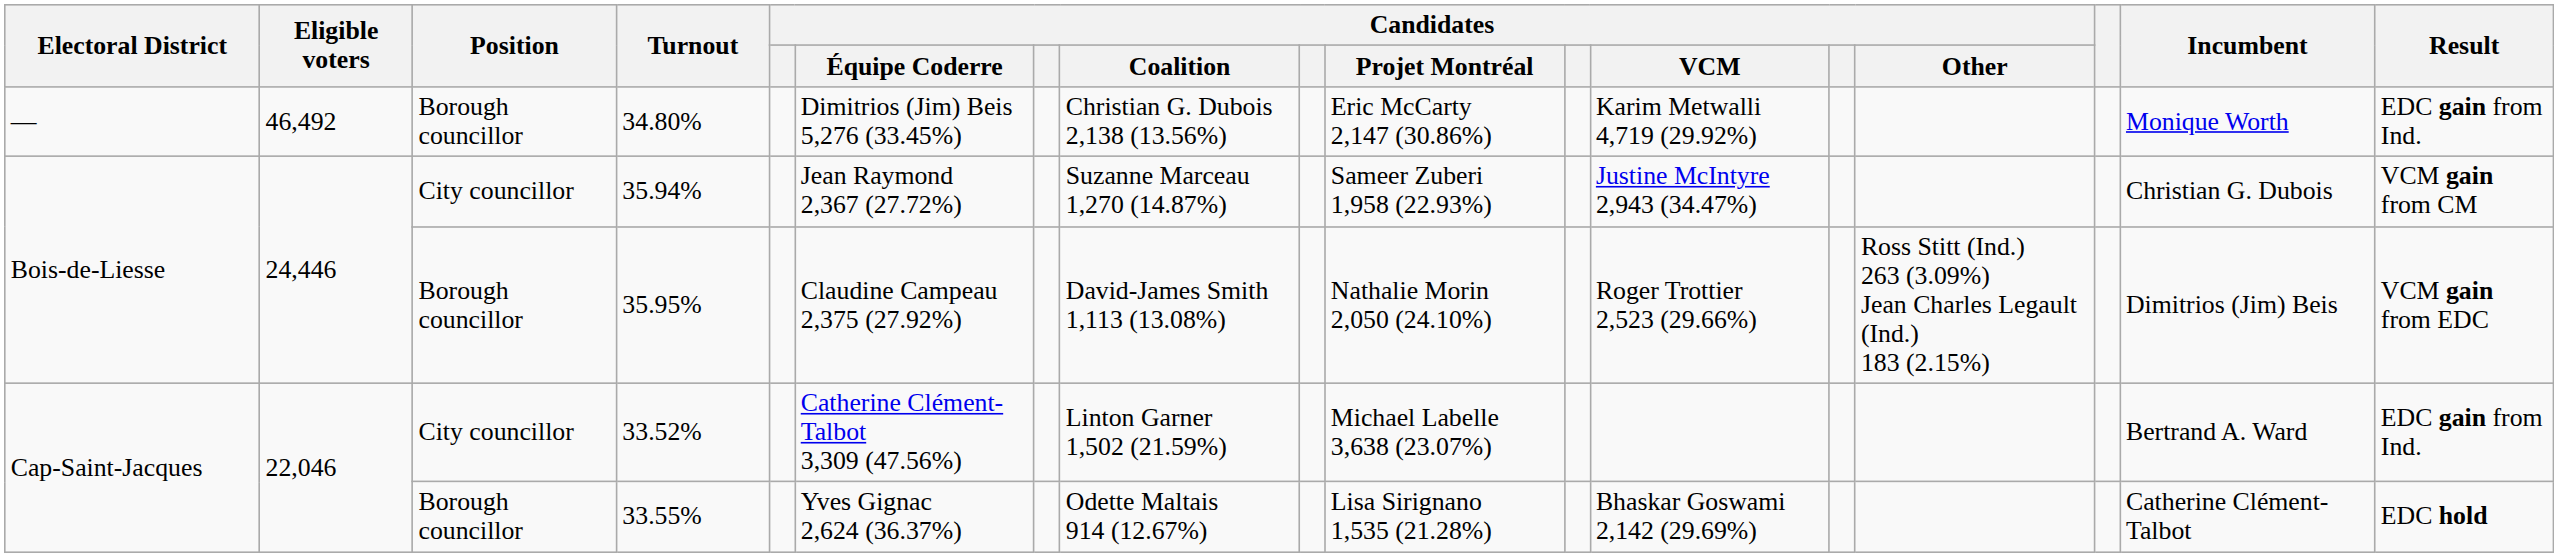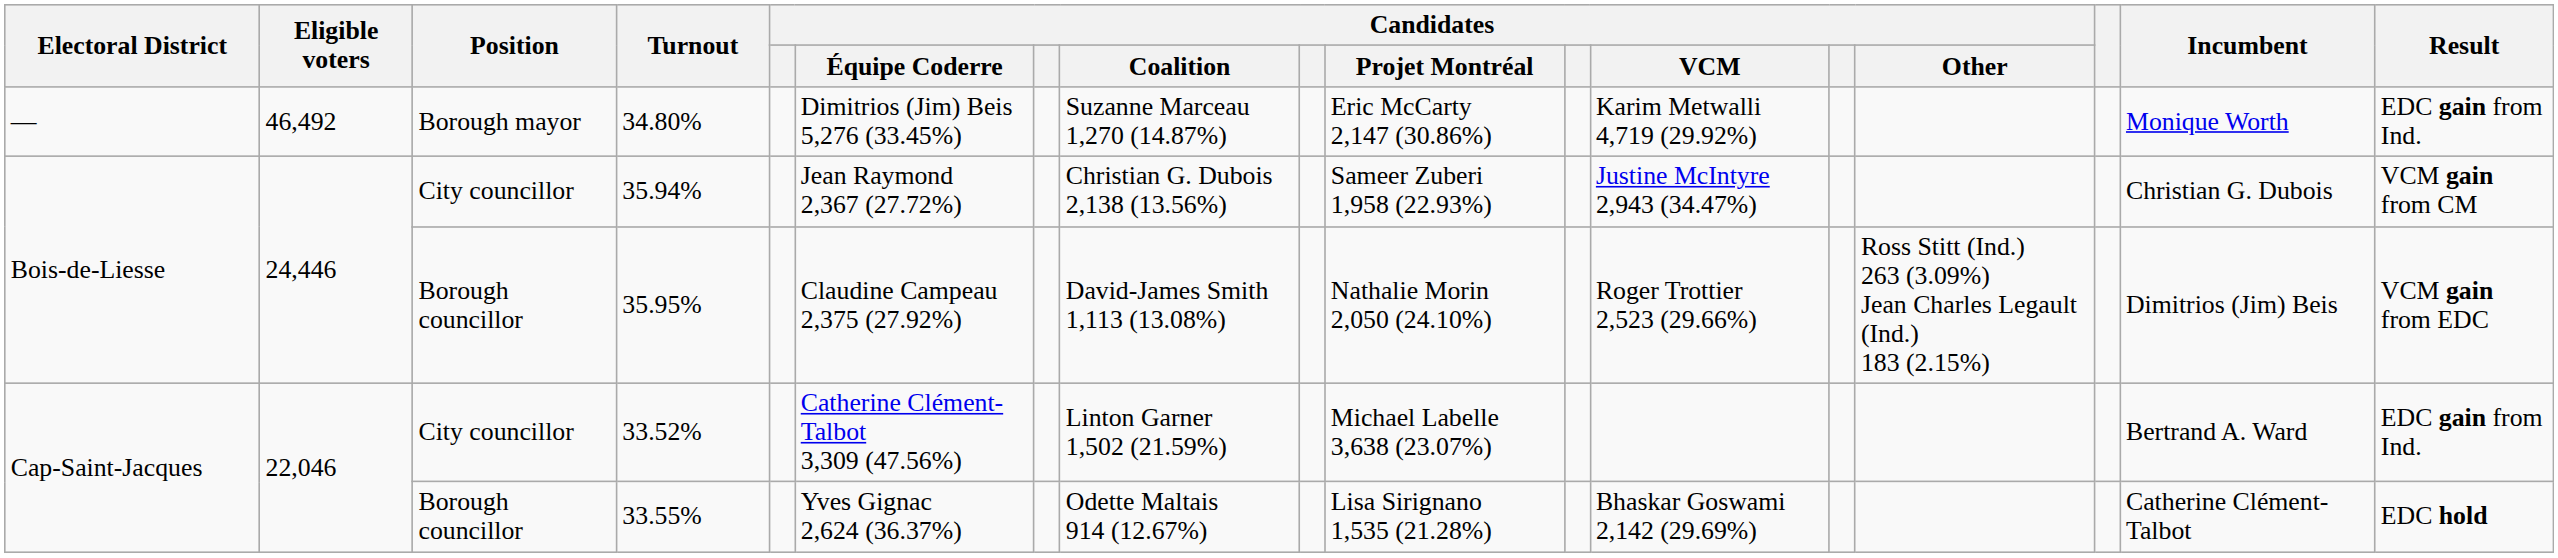 <table class="wikitable" width="100%">
 <tr>
 <th width=10% rowspan=2>Electoral District</th>
 <th width=6% rowspan=2>Eligible voters</th>
 <th width=8% rowspan=2>Position</th>
 <th width=6% rowspan=2>Turnout</th>
 <th colspan=10>Candidates</th>
 <th width=1% rowspan=2> </th>
 <th width=10% rowspan=2>Incumbent</th>
 <th width=9% rowspan=2>Result</th>
 </tr>
 <tr>
 <th width=1% > </th>
 <th width=9.4% >Équipe Coderre</th>
 <th width=1% > </th>
 <th width=9.4% >Coalition</th>
 <th width=1% > </th>
 <th width=9.4% ><span>Projet Montréal</span></th>
 <th width=1% > </th>
 <th width=9.4% >VCM</th>
 <th width=1% > </th>
 <th width=9.4% >Other</th>
 </tr>
 <tr>
 <td>—</td>
 <td>46,492</td>
-<td>Borough councillor</td>
+<td>Borough mayor</td>
 <td>34.80%</td>
 <td></td>
 <td>Dimitrios (Jim) Beis<br>5,276 (33.45%)</td>
 <td></td>
-<td>Christian G. Dubois<br>2,138 (13.56%)</td>
+<td>Suzanne Marceau<br>1,270 (14.87%)</td>
 <td></td>
 <td>Eric McCarty<br>2,147 (30.86%)</td>
 <td></td>
 <td>Karim Metwalli<br>4,719 (29.92%)</td>
 <td></td>
 <td></td>
 <td> </td>
 <td><a href='#'>Monique Worth</a></td>
 <td>EDC <strong>gain</strong> from Ind.</td>
 </tr>
 <tr>
 <td rowspan=2>Bois-de-Liesse</td>
 <td rowspan=2>24,446</td>
 <td>City councillor</td>
 <td>35.94%</td>
 <td></td>
 <td>Jean Raymond<br>2,367 (27.72%)</td>
 <td></td>
-<td>Suzanne Marceau<br>1,270 (14.87%)</td>
+<td>Christian G. Dubois<br>2,138 (13.56%)</td>
 <td></td>
 <td>Sameer Zuberi<br>1,958 (22.93%)</td>
 <td> </td>
 <td><a href='#'>Justine McIntyre</a><br>2,943 (34.47%)</td>
 <td></td>
 <td></td>
 <td> </td>
 <td>Christian G. Dubois</td>
 <td>VCM <strong>gain</strong> from CM</td>
 </tr>
 <tr>
 <td>Borough councillor</td>
 <td>35.95%</td>
 <td></td>
 <td>Claudine Campeau<br>2,375 (27.92%)</td>
 <td></td>
 <td>David-James Smith<br>1,113 (13.08%)</td>
 <td></td>
 <td>Nathalie Morin<br>2,050 (24.10%)</td>
 <td></td>
 <td>Roger Trottier<br>2,523 (29.66%)</td>
 <td></td>
 <td>Ross Stitt (Ind.)<br>263 (3.09%)<br>Jean Charles Legault (Ind.)<br>183 (2.15%)</td>
 <td> </td>
 <td>Dimitrios (Jim) Beis</td>
 <td>VCM <strong>gain</strong> from EDC</td>
 </tr>
 <tr>
 <td rowspan=2>Cap-Saint-Jacques</td>
 <td rowspan=2>22,046</td>
 <td>City councillor</td>
 <td>33.52%</td>
 <td> </td>
 <td><a href='#'>Catherine Clément-Talbot</a><br>3,309 (47.56%)</td>
 <td></td>
 <td>Linton Garner<br>1,502 (21.59%)</td>
 <td></td>
 <td>Michael Labelle<br>3,638 (23.07%)</td>
 <td></td>
 <td></td>
 <td></td>
 <td></td>
 <td> </td>
 <td>Bertrand A. Ward</td>
 <td>EDC <strong>gain</strong> from Ind.</td>
 </tr>
 <tr>
 <td>Borough councillor</td>
 <td>33.55%</td>
 <td> </td>
 <td>Yves Gignac<br>2,624 (36.37%)</td>
 <td></td>
 <td>Odette Maltais<br>914 (12.67%)</td>
 <td></td>
 <td>Lisa Sirignano<br>1,535 (21.28%)</td>
 <td></td>
 <td>Bhaskar Goswami<br>2,142 (29.69%)</td>
 <td></td>
 <td></td>
 <td> </td>
 <td>Catherine Clément-Talbot</td>
 <td>EDC <strong>hold</strong></td>
 </tr>
 </table>
